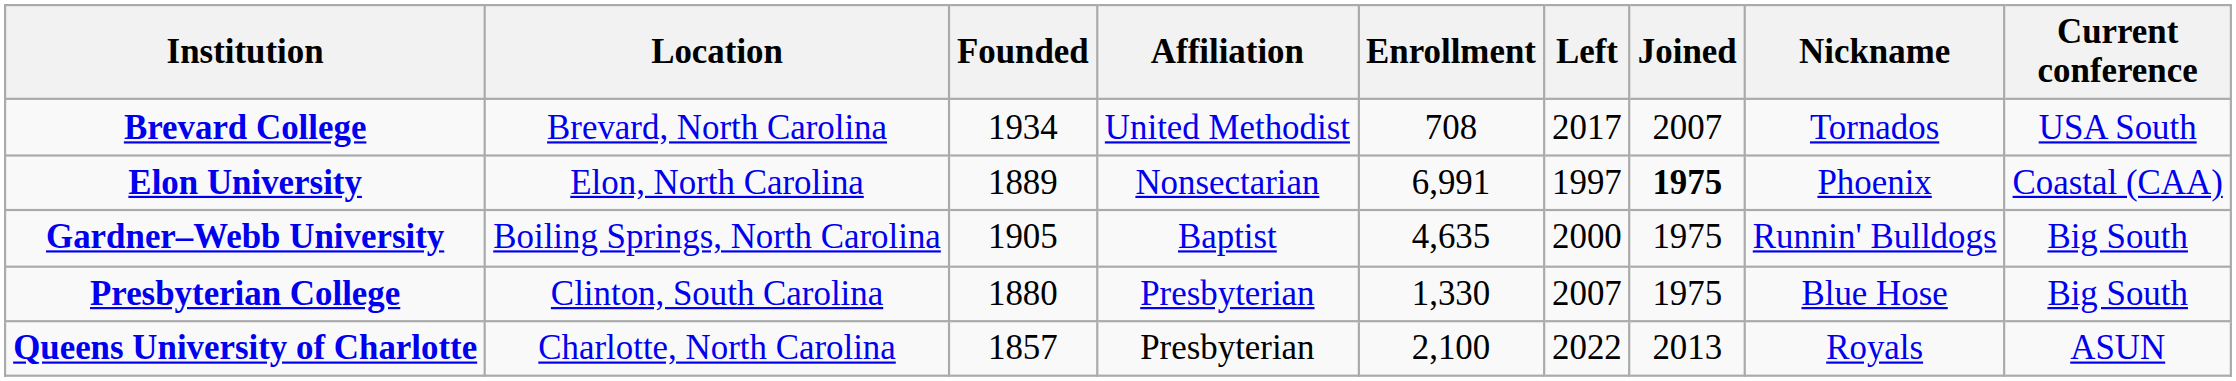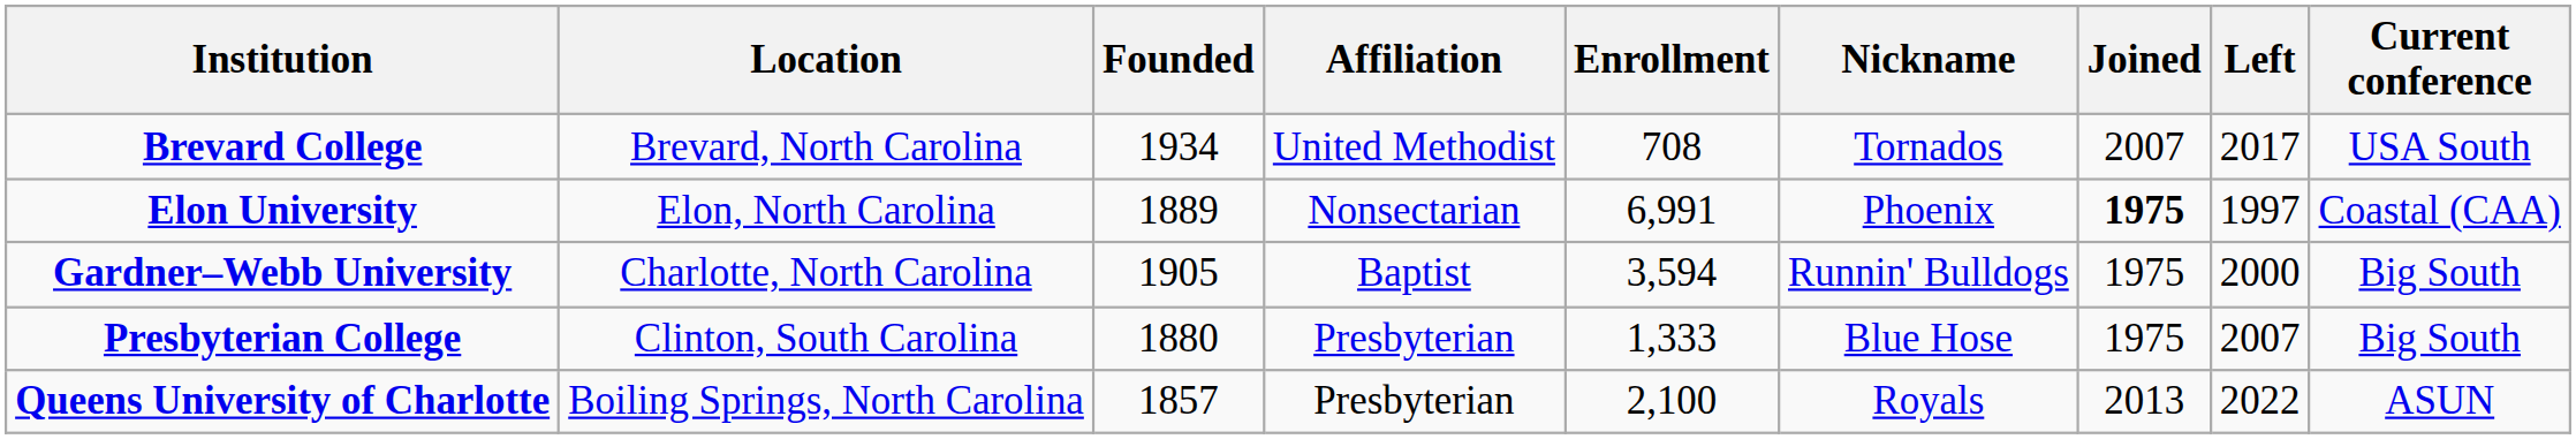 <table class="wikitable sortable" style="text-align:center">
 <tr>
 <th>Institution</th>
 <th>Location</th>
 <th>Founded</th>
 <th>Affiliation</th>
 <th>Enrollment</th>
+<th>Nickname</th>
+<th>Joined</th>
 <th>Left</th>
-<th>Joined</th>
-<th>Nickname</th>
 <th>Current<br>conference</th>
 </tr>
 <tr>
 <td><strong><a href='#'>Brevard College</a></strong></td>
 <td><a href='#'>Brevard, North Carolina</a></td>
 <td>1934</td>
 <td><a href='#'>United Methodist</a></td>
 <td>708</td>
+<td><a href='#'>Tornados</a></td>
+<td>2007</td>
 <td>2017</td>
-<td>2007</td>
-<td><a href='#'>Tornados</a></td>
 <td><a href='#'>USA South</a></td>
 </tr>
 <tr>
 <td><strong><a href='#'>Elon University</a></strong></td>
 <td><a href='#'>Elon, North Carolina</a></td>
 <td>1889</td>
 <td><a href='#'>Nonsectarian</a></td>
 <td>6,991</td>
+<td><a href='#'>Phoenix</a></td>
+<td><strong>1975</strong></td>
 <td>1997</td>
-<td><strong>1975</strong></td>
-<td><a href='#'>Phoenix</a></td>
 <td><a href='#'>Coastal (CAA)</a></td>
 </tr>
 <tr>
 <td><strong><a href='#'>Gardner–Webb University</a></strong></td>
-<td><a href='#'>Boiling Springs, North Carolina</a></td>
+<td><a href='#'>Charlotte, North Carolina</a></td>
 <td>1905</td>
 <td><a href='#'>Baptist</a></td>
-<td>4,635</td>
+<td>3,594</td>
+<td><a href='#'>Runnin' Bulldogs</a></td>
+<td>1975</td>
 <td>2000</td>
-<td>1975</td>
-<td><a href='#'>Runnin' Bulldogs</a></td>
 <td><a href='#'>Big South</a></td>
 </tr>
 <tr>
 <td><strong><a href='#'>Presbyterian College</a></strong></td>
 <td><a href='#'>Clinton, South Carolina</a></td>
 <td>1880</td>
 <td><a href='#'>Presbyterian</a></td>
-<td>1,330</td>
+<td>1,333</td>
+<td><a href='#'>Blue Hose</a></td>
+<td>1975</td>
 <td>2007</td>
-<td>1975</td>
-<td><a href='#'>Blue Hose</a></td>
 <td><a href='#'>Big South</a></td>
 </tr>
 <tr>
 <td><strong><a href='#'>Queens University of Charlotte</a></strong></td>
-<td><a href='#'>Charlotte, North Carolina</a></td>
+<td><a href='#'>Boiling Springs, North Carolina</a></td>
 <td>1857</td>
 <td>Presbyterian</td>
 <td>2,100</td>
+<td><a href='#'>Royals</a></td>
+<td>2013</td>
 <td>2022</td>
-<td>2013</td>
-<td><a href='#'>Royals</a></td>
 <td><a href='#'>ASUN</a></td>
 </tr>
 </table>
